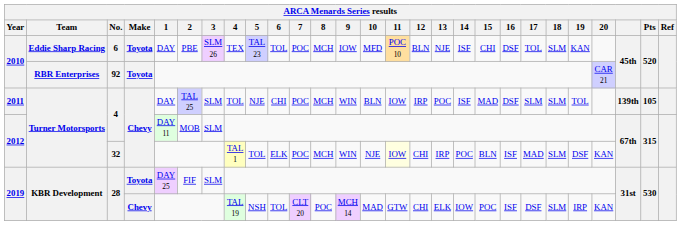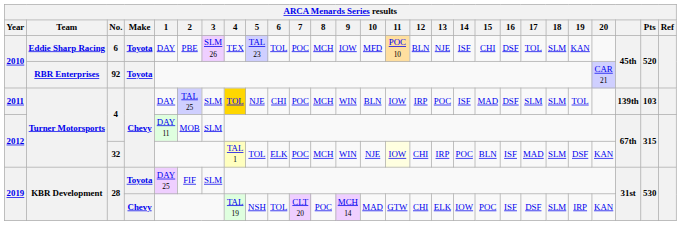 <table class="wikitable" style="text-align:center; font-size:75%">
 <tr>
 <th colspan=45><a href='#'>ARCA Menards Series</a> results</th>
 </tr>
 <tr>
 <th>Year</th>
 <th>Team</th>
 <th>No.</th>
 <th>Make</th>
 <th>1</th>
 <th>2</th>
 <th>3</th>
 <th>4</th>
 <th>5</th>
 <th>6</th>
 <th>7</th>
 <th>8</th>
 <th>9</th>
 <th>10</th>
 <th>11</th>
 <th>12</th>
 <th>13</th>
 <th>14</th>
 <th>15</th>
 <th>16</th>
 <th>17</th>
 <th>18</th>
 <th>19</th>
 <th>20</th>
 <th></th>
 <th>Pts</th>
 <th>Ref</th>
 </tr>
 <tr>
 <th rowspan=2><a href='#'>2010</a></th>
 <th><a href='#'>Eddie Sharp Racing</a></th>
 <th>6</th>
 <th><a href='#'>Toyota</a></th>
 <td><a href='#'>DAY</a></td>
 <td><a href='#'>PBE</a></td>
 <td style="background:#EFCFFF;"><a href='#'>SLM</a><br><small>26</small></td>
 <td><a href='#'>TEX</a></td>
 <td style="background:#CFCFFF;"><a href='#'>TAL</a><br><small>23</small></td>
 <td><a href='#'>TOL</a></td>
 <td><a href='#'>POC</a></td>
 <td><a href='#'>MCH</a></td>
 <td><a href='#'>IOW</a></td>
 <td><a href='#'>MFD</a></td>
 <td style="background:#FFDF9F;"><a href='#'>POC</a><br><small>10</small></td>
 <td><a href='#'>BLN</a></td>
 <td><a href='#'>NJE</a></td>
 <td><a href='#'>ISF</a></td>
 <td><a href='#'>CHI</a></td>
 <td><a href='#'>DSF</a></td>
 <td><a href='#'>TOL</a></td>
 <td><a href='#'>SLM</a></td>
 <td><a href='#'>KAN</a></td>
 <td></td>
 <th rowspan=2>45th</th>
 <th rowspan=2>520</th>
 <th rowspan=2></th>
 </tr>
 <tr>
 <th><a href='#'>RBR Enterprises</a></th>
 <th>92</th>
 <th><a href='#'>Toyota</a></th>
 <td colspan=19></td>
 <td style="background:#CFCFFF;"><a href='#'>CAR</a><br><small>21</small></td>
 </tr>
 <tr>
 <th><a href='#'>2011</a></th>
 <th rowspan=3><a href='#'>Turner Motorsports</a></th>
 <th rowspan=2>4</th>
 <th rowspan=3><a href='#'>Chevy</a></th>
 <td><a href='#'>DAY</a></td>
 <td style="background:#CFCFFF;"><a href='#'>TAL</a><br><small>25</small></td>
 <td><a href='#'>SLM</a></td>
-<td><a href='#'>TOL</a></td>
+<td style="background: gold;"><a href='#'>TOL</a></td>
 <td><a href='#'>NJE</a></td>
 <td><a href='#'>CHI</a></td>
 <td><a href='#'>POC</a></td>
 <td><a href='#'>MCH</a></td>
 <td><a href='#'>WIN</a></td>
 <td><a href='#'>BLN</a></td>
 <td><a href='#'>IOW</a></td>
 <td><a href='#'>IRP</a></td>
 <td><a href='#'>POC</a></td>
 <td><a href='#'>ISF</a></td>
 <td><a href='#'>MAD</a></td>
 <td><a href='#'>DSF</a></td>
 <td><a href='#'>SLM</a></td>
 <td><a href='#'>SLM</a></td>
 <td><a href='#'>TOL</a></td>
 <td></td>
 <th>139th</th>
-<th>105</th>
+<th>103</th>
 <th></th>
 </tr>
 <tr>
 <th rowspan=2><a href='#'>2012</a></th>
 <td style="background:#DFFFDF;"><a href='#'>DAY</a><br><small>11</small></td>
 <td><a href='#'>MOB</a></td>
 <td><a href='#'>SLM</a></td>
 <td colspan=17></td>
 <th rowspan=2>67th</th>
 <th rowspan=2>315</th>
 <th rowspan=2></th>
 </tr>
 <tr>
 <th>32</th>
 <td colspan=3></td>
 <td style="background:#FFFFBF;"><a href='#'>TAL</a><br><small>1</small></td>
 <td><a href='#'>TOL</a></td>
 <td><a href='#'>ELK</a></td>
 <td><a href='#'>POC</a></td>
 <td><a href='#'>MCH</a></td>
 <td><a href='#'>WIN</a></td>
 <td><a href='#'>NJE</a></td>
 <td style="background: lightyellow;"><a href='#'>IOW</a></td>
 <td><a href='#'>CHI</a></td>
 <td><a href='#'>IRP</a></td>
 <td><a href='#'>POC</a></td>
 <td><a href='#'>BLN</a></td>
 <td><a href='#'>ISF</a></td>
 <td><a href='#'>MAD</a></td>
 <td><a href='#'>SLM</a></td>
 <td><a href='#'>DSF</a></td>
 <td><a href='#'>KAN</a></td>
 </tr>
 <tr>
 <th rowspan=2><a href='#'>2019</a></th>
 <th rowspan=2>KBR Development</th>
 <th rowspan=2>28</th>
 <th><a href='#'>Toyota</a></th>
 <td style="background:#EFCFFF;"><a href='#'>DAY</a><br><small>25</small></td>
 <td><a href='#'>FIF</a></td>
 <td><a href='#'>SLM</a></td>
 <td colspan=17></td>
 <th rowspan=2>31st</th>
 <th rowspan=2>530</th>
 <th rowspan=2></th>
 </tr>
 <tr>
 <th><a href='#'>Chevy</a></th>
 <td colspan=3></td>
 <td style="background:#DFFFDF;"><a href='#'>TAL</a><br><small>19</small></td>
 <td><a href='#'>NSH</a></td>
 <td><a href='#'>TOL</a></td>
 <td style="background:#EFCFFF;"><a href='#'>CLT</a><br><small>20</small></td>
 <td><a href='#'>POC</a></td>
 <td style="background:#EFCFFF;"><a href='#'>MCH</a><br><small>14</small></td>
 <td><a href='#'>MAD</a></td>
 <td><a href='#'>GTW</a></td>
 <td><a href='#'>CHI</a></td>
 <td><a href='#'>ELK</a></td>
 <td><a href='#'>IOW</a></td>
 <td><a href='#'>POC</a></td>
 <td><a href='#'>ISF</a></td>
 <td><a href='#'>DSF</a></td>
 <td><a href='#'>SLM</a></td>
 <td><a href='#'>IRP</a></td>
 <td><a href='#'>KAN</a></td>
 </tr>
 </table>
